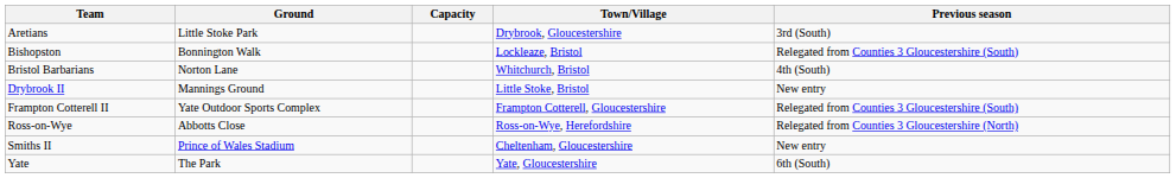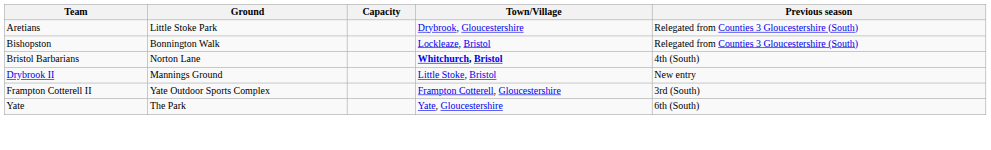 <table class="wikitable sortable" width=100%>
 <tr>
 <th>Team</th>
 <th>Ground</th>
 <th>Capacity</th>
 <th>Town/Village</th>
 <th>Previous season</th>
 </tr>
 <tr>
 <td>Aretians</td>
 <td>Little Stoke Park</td>
 <td></td>
 <td><a href='#'>Drybrook</a>, <a href='#'>Gloucestershire</a></td>
-<td>3rd (South)</td>
+<td>Relegated from  <a href='#'> Counties 3 Gloucestershire (South)</a></td>
 </tr>
 <tr>
 <td>Bishopston</td>
 <td>Bonnington Walk</td>
 <td></td>
 <td><a href='#'>Lockleaze</a>, <a href='#'>Bristol</a></td>
 <td>Relegated from  <a href='#'> Counties 3 Gloucestershire (South)</a></td>
 </tr>
 <tr>
 <td>Bristol Barbarians</td>
 <td>Norton Lane</td>
 <td></td>
-<td><a href='#'>Whitchurch</a>, <a href='#'>Bristol</a></td>
+<td><strong><a href='#'>Whitchurch</a>, <a href='#'>Bristol</a></strong></td>
 <td>4th (South)</td>
 </tr>
 <tr>
 <td><a href='#'>Drybrook II</a></td>
 <td>Mannings Ground</td>
 <td></td>
 <td><a href='#'>Little Stoke</a>, <a href='#'>Bristol</a></td>
 <td>New entry</td>
 </tr>
 <tr>
 <td>Frampton Cotterell II</td>
 <td>Yate Outdoor Sports Complex</td>
 <td></td>
 <td><a href='#'>Frampton Cotterell</a>, <a href='#'>Gloucestershire</a></td>
-<td>Relegated from  <a href='#'> Counties 3 Gloucestershire (South)</a></td>
-</tr>
-<tr>
-<td>Ross-on-Wye</td>
-<td>Abbotts Close</td>
-<td></td>
-<td><a href='#'>Ross-on-Wye</a>, <a href='#'>Herefordshire</a></td>
-<td>Relegated from  <a href='#'> Counties 3 Gloucestershire (North)</a></td>
-</tr>
-<tr>
-<td>Smiths II</td>
-<td><a href='#'>Prince of Wales Stadium</a></td>
-<td></td>
-<td><a href='#'>Cheltenham</a>, <a href='#'>Gloucestershire</a></td>
-<td>New entry</td>
+<td>3rd (South)</td>
 </tr>
 <tr>
 <td>Yate</td>
 <td>The Park</td>
 <td></td>
 <td><a href='#'>Yate</a>, <a href='#'>Gloucestershire</a></td>
 <td>6th (South)</td>
 </tr>
 </table>
